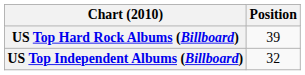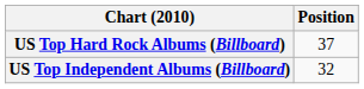 <table class="wikitable plainrowheaders sortable" style="text-align:center;">
 <tr>
 <th>Chart (2010)</th>
 <th>Position</th>
 </tr>
 <tr>
 <th scope="row">US <a href='#'>Top Hard Rock Albums</a> (<em><a href='#'>Billboard</a></em>)</th>
-<td>39</td>
+<td>37</td>
 </tr>
 <tr>
 <th scope="row">US <a href='#'>Top Independent Albums</a> (<em><a href='#'>Billboard</a></em>)</th>
 <td>32</td>
 </tr>
 </table>
